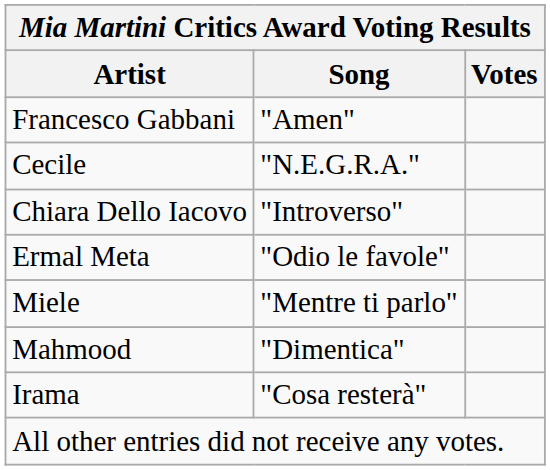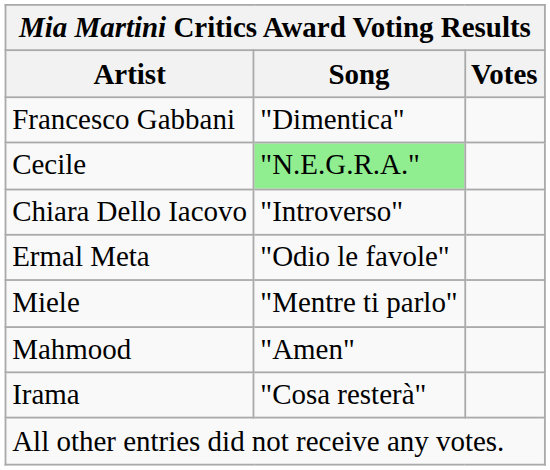 <table class="wikitable collapsible collapsed" style="margin-left:10em" border="5">
 <tr>
 <th colspan="3"><em>Mia Martini</em> Critics Award Voting Results</th>
 </tr>
 <tr>
 <th>Artist</th>
 <th>Song</th>
 <th>Votes</th>
 </tr>
 <tr>
 <td>Francesco Gabbani</td>
-<td>"Amen"</td>
+<td>"Dimentica"</td>
 <td></td>
 </tr>
 <tr>
 <td>Cecile</td>
-<td>"N.E.G.R.A."</td>
+<td style="background: lightgreen;">"N.E.G.R.A."</td>
 <td></td>
 </tr>
 <tr>
 <td>Chiara Dello Iacovo</td>
 <td>"Introverso"</td>
 <td></td>
 </tr>
 <tr>
 <td>Ermal Meta</td>
 <td>"Odio le favole"</td>
 <td></td>
 </tr>
 <tr>
 <td>Miele</td>
 <td>"Mentre ti parlo"</td>
 <td></td>
 </tr>
 <tr>
 <td>Mahmood</td>
-<td>"Dimentica"</td>
+<td>"Amen"</td>
 <td></td>
 </tr>
 <tr>
 <td>Irama</td>
 <td>"Cosa resterà"</td>
 <td></td>
 </tr>
 <tr>
 <td colspan="3">All other entries did not receive any votes.</td>
 </tr>
 </table>
